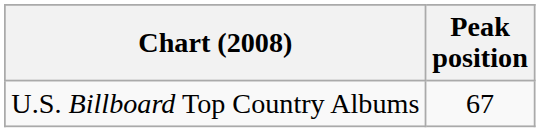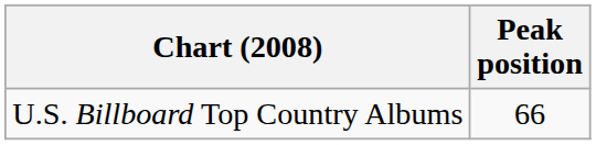 <table class="wikitable">
 <tr>
 <th>Chart (2008)</th>
 <th>Peak<br>position</th>
 </tr>
 <tr>
 <td>U.S. <em>Billboard</em> Top Country Albums</td>
-<td align="center">67</td>
+<td align="center">66</td>
 </tr>
 </table>
